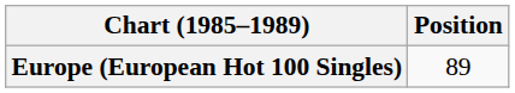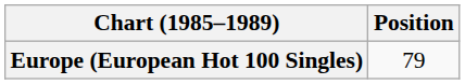 <table class="wikitable plainrowheaders" style="text-align:center">
 <tr>
 <th scope="col">Chart (1985–1989)</th>
 <th scope="col">Position</th>
 </tr>
 <tr>
 <th scope="row">Europe (European Hot 100 Singles)</th>
-<td>89</td>
+<td>79</td>
 </tr>
 </table>
